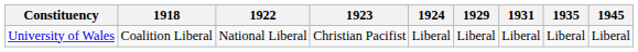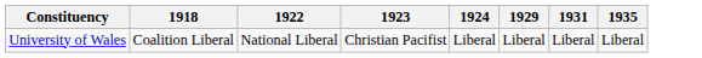 <table class="wikitable sortable">
 <tr>
 <th>Constituency</th>
 <th>1918</th>
 <th>1922</th>
 <th>1923</th>
 <th>1924</th>
 <th>1929</th>
 <th>1931</th>
 <th>1935</th>
-<th>1945</th>
 </tr>
 <tr>
 <td><a href='#'>University of Wales</a></td>
 <td bgcolor=>Coalition Liberal</td>
 <td bgcolor=>National Liberal</td>
 <td>Christian Pacifist</td>
 <td bgcolor=>Liberal</td>
 <td bgcolor=>Liberal</td>
 <td bgcolor=>Liberal</td>
 <td bgcolor=>Liberal</td>
-<td bgcolor=>Liberal</td>
 </tr>
 </table>
